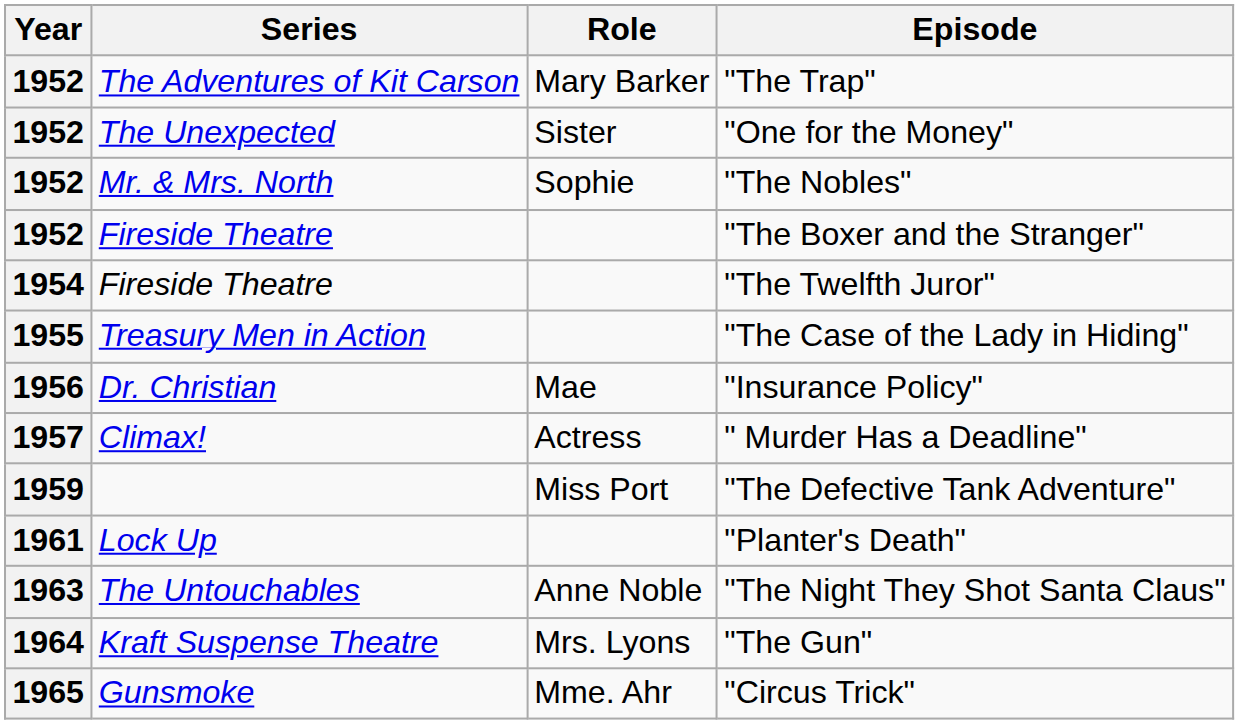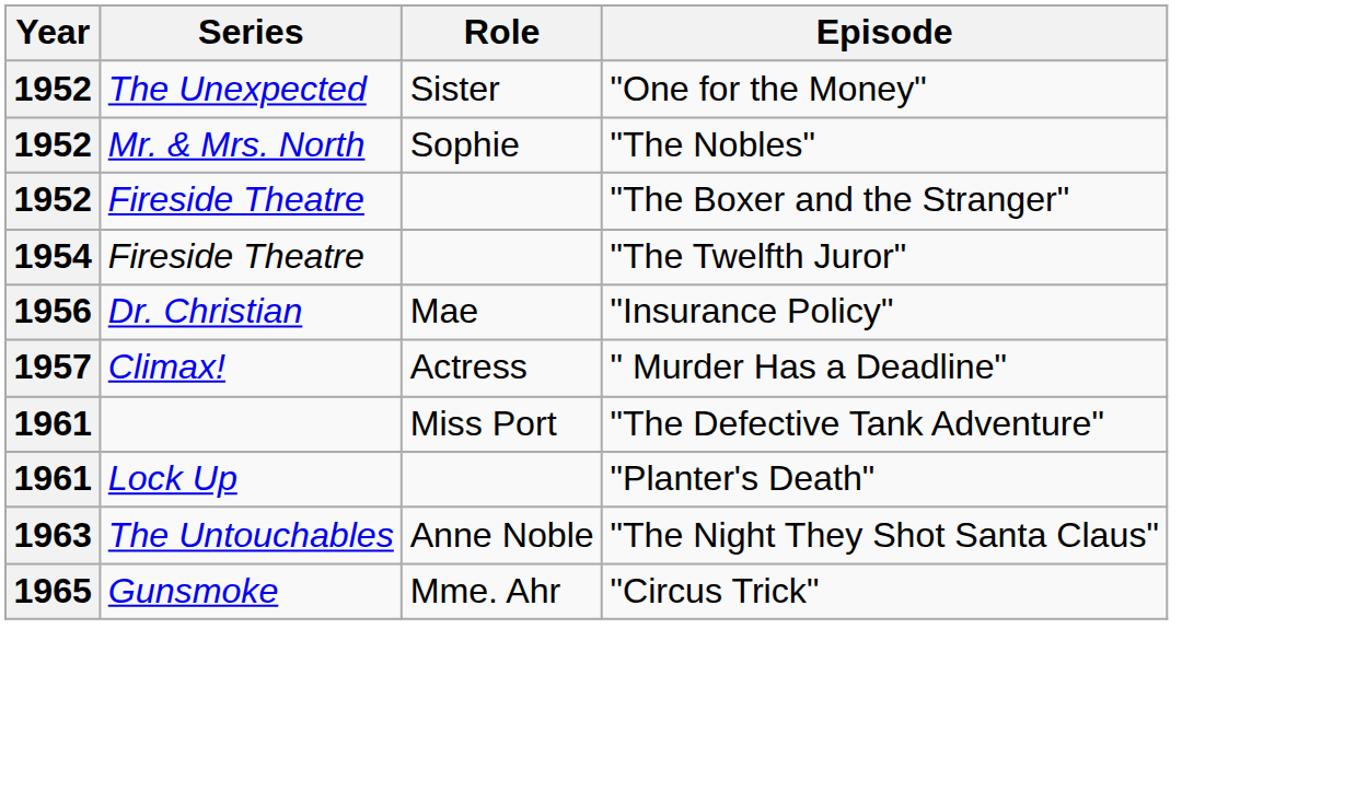 <table class="wikitable sortable plainrowheaders" style="font-size:%;">
 <tr>
 <th>Year</th>
 <th>Series</th>
 <th>Role</th>
 <th>Episode</th>
-</tr>
-<tr>
-<th scope="row">1952</th>
-<td><em><a href='#'>The Adventures of Kit Carson</a></em></td>
-<td>Mary Barker</td>
-<td>"The Trap"</td>
 </tr>
 <tr>
 <th scope="row">1952</th>
 <td><em><a href='#'>The Unexpected</a></em></td>
 <td>Sister</td>
 <td>"One for the Money"</td>
 </tr>
 <tr>
 <th scope="row">1952</th>
 <td><em><a href='#'>Mr. & Mrs. North</a></em></td>
 <td>Sophie</td>
 <td>"The Nobles"</td>
 </tr>
 <tr>
 <th scope="row">1952</th>
 <td><em><a href='#'>Fireside Theatre</a></em></td>
 <td></td>
 <td>"The Boxer and the Stranger"</td>
 </tr>
 <tr>
 <th scope="row">1954</th>
 <td><em>Fireside Theatre</em></td>
 <td></td>
 <td>"The Twelfth Juror"</td>
 </tr>
 <tr>
-<th scope="row">1955</th>
-<td><em><a href='#'>Treasury Men in Action</a></em></td>
-<td></td>
-<td>"The Case of the Lady in Hiding"</td>
-</tr>
-<tr>
 <th scope="row">1956</th>
 <td><em><a href='#'>Dr. Christian</a></em></td>
 <td>Mae</td>
 <td>"Insurance Policy"</td>
 </tr>
 <tr>
 <th scope="row">1957</th>
 <td><em><a href='#'>Climax!</a></em></td>
 <td>Actress</td>
 <td>" Murder Has a Deadline"</td>
 </tr>
 <tr>
-<th scope="row">1959</th>
+<th scope="row">1961</th>
 <td><em></em></td>
 <td>Miss Port</td>
 <td>"The Defective Tank Adventure"</td>
 </tr>
 <tr>
 <th scope="row">1961</th>
 <td><em><a href='#'>Lock Up</a></em></td>
 <td></td>
 <td>"Planter's Death"</td>
 </tr>
 <tr>
 <th scope="row">1963</th>
 <td><em><a href='#'>The Untouchables</a></em></td>
 <td>Anne Noble</td>
 <td>"The Night They Shot Santa Claus"</td>
 </tr>
 <tr>
-<th scope="row">1964</th>
-<td><em><a href='#'>Kraft Suspense Theatre</a></em></td>
-<td>Mrs. Lyons</td>
-<td>"The Gun"</td>
-</tr>
-<tr>
 <th scope="row">1965</th>
 <td><em><a href='#'>Gunsmoke</a></em></td>
 <td>Mme. Ahr</td>
 <td>"Circus Trick"</td>
 </tr>
 </table>
